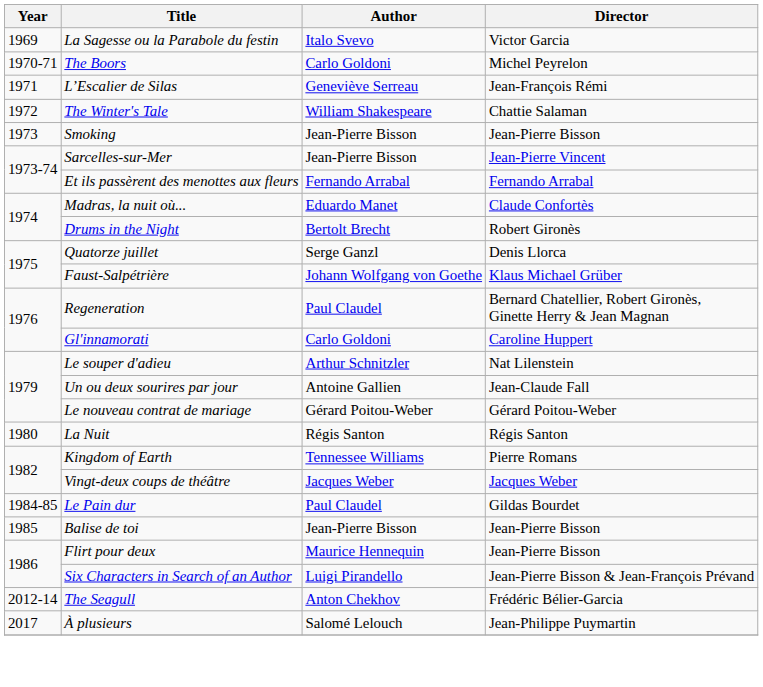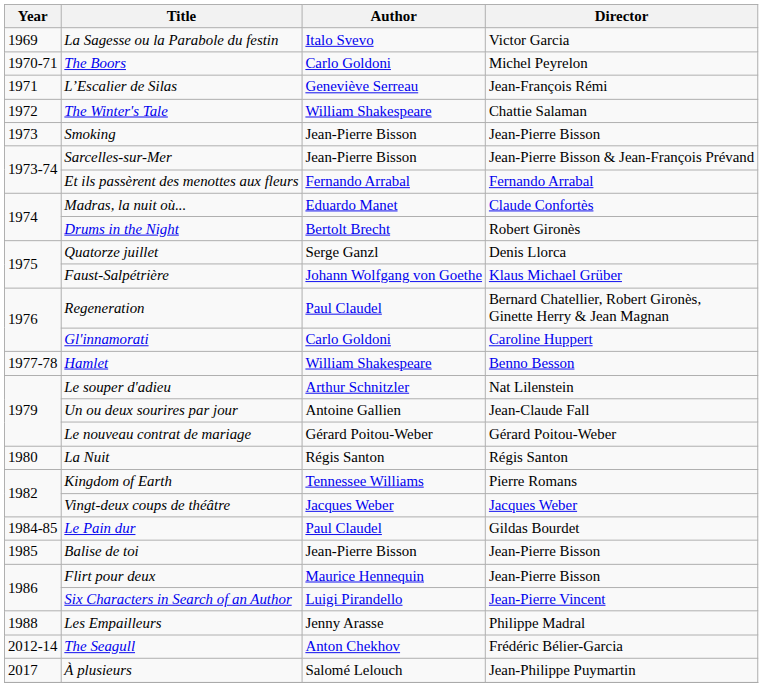 <table class="wikitable">
 <tr>
 <th>Year</th>
 <th>Title</th>
 <th>Author</th>
 <th>Director</th>
 </tr>
 <tr>
 <td>1969</td>
 <td><em>La Sagesse ou la Parabole du festin</em></td>
 <td><a href='#'>Italo Svevo</a></td>
 <td>Victor Garcia</td>
 </tr>
 <tr>
 <td>1970-71</td>
 <td><em><a href='#'>The Boors</a></em></td>
 <td><a href='#'>Carlo Goldoni</a></td>
 <td>Michel Peyrelon</td>
 </tr>
 <tr>
 <td>1971</td>
 <td><em>L’Escalier de Silas</em></td>
 <td><a href='#'>Geneviève Serreau</a></td>
 <td>Jean-François Rémi</td>
 </tr>
 <tr>
 <td>1972</td>
 <td><em><a href='#'>The Winter's Tale</a></em></td>
 <td><a href='#'>William Shakespeare</a></td>
 <td>Chattie Salaman</td>
 </tr>
 <tr>
 <td>1973</td>
 <td><em>Smoking</em></td>
 <td>Jean-Pierre Bisson</td>
 <td>Jean-Pierre Bisson</td>
 </tr>
 <tr>
 <td rowspan=2>1973-74</td>
 <td><em>Sarcelles-sur-Mer</em></td>
 <td>Jean-Pierre Bisson</td>
-<td><a href='#'>Jean-Pierre Vincent</a></td>
+<td>Jean-Pierre Bisson & Jean-François Prévand</td>
 </tr>
 <tr>
 <td><em>Et ils passèrent des menottes aux fleurs</em></td>
 <td><a href='#'>Fernando Arrabal</a></td>
 <td><a href='#'>Fernando Arrabal</a></td>
 </tr>
 <tr>
 <td rowspan=2>1974</td>
 <td><em>Madras, la nuit où...</em></td>
 <td><a href='#'>Eduardo Manet</a></td>
 <td><a href='#'>Claude Confortès</a></td>
 </tr>
 <tr>
 <td><em><a href='#'>Drums in the Night</a></em></td>
 <td><a href='#'>Bertolt Brecht</a></td>
 <td>Robert Gironès</td>
 </tr>
 <tr>
 <td rowspan=2>1975</td>
 <td><em>Quatorze juillet</em></td>
 <td>Serge Ganzl</td>
 <td>Denis Llorca</td>
 </tr>
 <tr>
 <td><em>Faust-Salpétrière</em></td>
 <td><a href='#'>Johann Wolfgang von Goethe</a></td>
 <td><a href='#'>Klaus Michael Grüber</a></td>
 </tr>
 <tr>
 <td rowspan=2>1976</td>
 <td><em>Regeneration</em></td>
 <td><a href='#'>Paul Claudel</a></td>
 <td>Bernard Chatellier, Robert Gironès, <br>Ginette Herry & Jean Magnan</td>
 </tr>
 <tr>
 <td><em><a href='#'>Gl'innamorati</a></em></td>
 <td><a href='#'>Carlo Goldoni</a></td>
 <td><a href='#'>Caroline Huppert</a></td>
+</tr>
+<tr>
+<td>1977-78</td>
+<td><em><a href='#'>Hamlet</a></em></td>
+<td><a href='#'>William Shakespeare</a></td>
+<td><a href='#'>Benno Besson</a></td>
 </tr>
 <tr>
 <td rowspan=3>1979</td>
 <td><em>Le souper d'adieu</em></td>
 <td><a href='#'>Arthur Schnitzler</a></td>
 <td>Nat Lilenstein</td>
 </tr>
 <tr>
 <td><em>Un ou deux sourires par jour</em></td>
 <td>Antoine Gallien</td>
 <td>Jean-Claude Fall</td>
 </tr>
 <tr>
 <td><em>Le nouveau contrat de mariage</em></td>
 <td>Gérard Poitou-Weber</td>
 <td>Gérard Poitou-Weber</td>
 </tr>
 <tr>
 <td>1980</td>
 <td><em>La Nuit</em></td>
 <td>Régis Santon</td>
 <td>Régis Santon</td>
 </tr>
 <tr>
 <td rowspan=2>1982</td>
 <td><em>Kingdom of Earth</em></td>
 <td><a href='#'>Tennessee Williams</a></td>
 <td>Pierre Romans</td>
 </tr>
 <tr>
 <td><em>Vingt-deux coups de théâtre</em></td>
 <td><a href='#'>Jacques Weber</a></td>
 <td><a href='#'>Jacques Weber</a></td>
 </tr>
 <tr>
 <td>1984-85</td>
 <td><em><a href='#'>Le Pain dur</a></em></td>
 <td><a href='#'>Paul Claudel</a></td>
 <td>Gildas Bourdet</td>
 </tr>
 <tr>
 <td>1985</td>
 <td><em>Balise de toi</em></td>
 <td>Jean-Pierre Bisson</td>
 <td>Jean-Pierre Bisson</td>
 </tr>
 <tr>
 <td rowspan=2>1986</td>
 <td><em>Flirt pour deux</em></td>
 <td><a href='#'>Maurice Hennequin</a></td>
 <td>Jean-Pierre Bisson</td>
 </tr>
 <tr>
 <td><em><a href='#'>Six Characters in Search of an Author</a></em></td>
 <td><a href='#'>Luigi Pirandello</a></td>
-<td>Jean-Pierre Bisson & Jean-François Prévand</td>
+<td><a href='#'>Jean-Pierre Vincent</a></td>
+</tr>
+<tr>
+<td>1988</td>
+<td><em>Les Empailleurs</em></td>
+<td>Jenny Arasse</td>
+<td>Philippe Madral</td>
 </tr>
 <tr>
 <td>2012-14</td>
 <td><em><a href='#'>The Seagull</a></em></td>
 <td><a href='#'>Anton Chekhov</a></td>
 <td>Frédéric Bélier-Garcia</td>
 </tr>
 <tr>
 <td>2017</td>
 <td><em>À plusieurs</em></td>
 <td>Salomé Lelouch</td>
 <td>Jean-Philippe Puymartin</td>
 </tr>
 <tr>
 </tr>
 </table>
